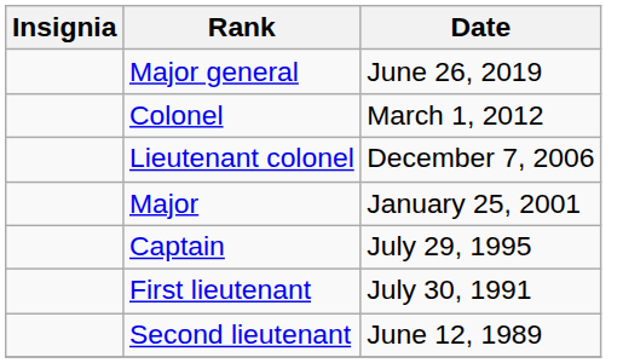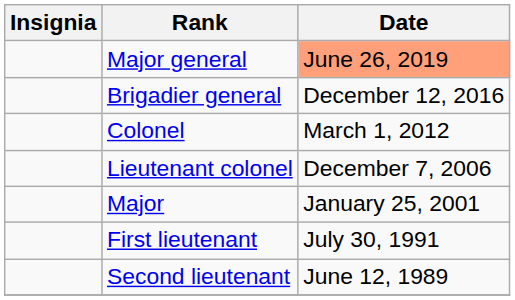 <table class="wikitable">
 <tr>
 <th>Insignia</th>
 <th>Rank</th>
 <th>Date</th>
 </tr>
 <tr>
 <td></td>
 <td><a href='#'>Major general</a></td>
-<td>June 26, 2019</td>
+<td style="background: lightsalmon;">June 26, 2019</td>
+</tr>
+<tr>
+<td></td>
+<td><a href='#'>Brigadier general</a></td>
+<td>December 12, 2016</td>
 </tr>
 <tr>
 <td></td>
 <td><a href='#'>Colonel</a></td>
 <td>March 1, 2012</td>
 </tr>
 <tr>
 <td></td>
 <td><a href='#'>Lieutenant colonel</a></td>
 <td>December 7, 2006</td>
 </tr>
 <tr>
 <td></td>
 <td><a href='#'>Major</a></td>
 <td>January 25, 2001</td>
 </tr>
 <tr>
 <td></td>
-<td><a href='#'>Captain</a></td>
-<td>July 29, 1995</td>
-</tr>
-<tr>
-<td></td>
 <td><a href='#'>First lieutenant</a></td>
 <td>July 30, 1991</td>
 </tr>
 <tr>
 <td></td>
 <td><a href='#'>Second lieutenant</a></td>
 <td>June 12, 1989</td>
 </tr>
 <tr>
 </tr>
 </table>
